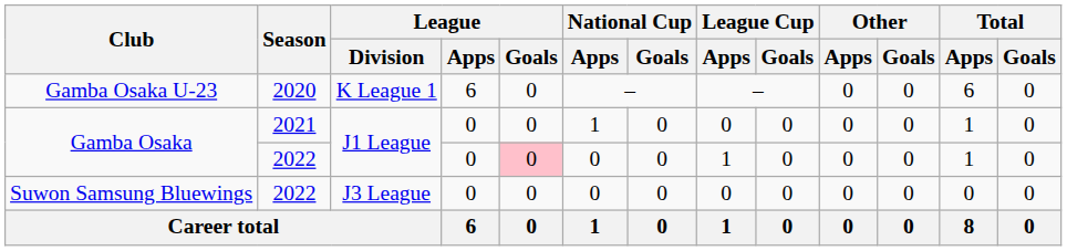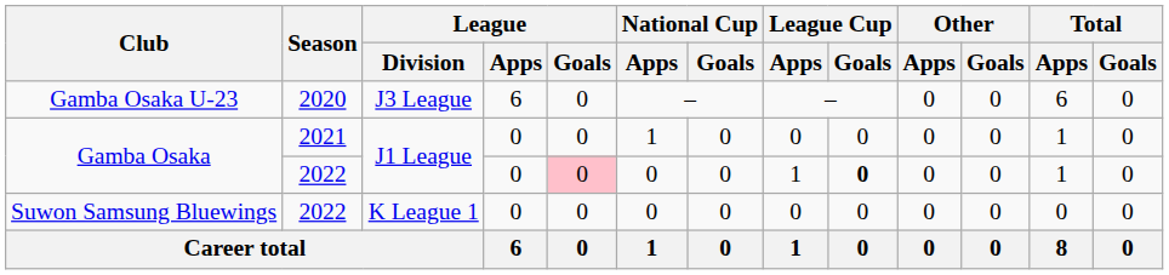 <table class="wikitable" style="text-align: center">
 <tr>
 <th rowspan="2">Club</th>
 <th rowspan="2">Season</th>
 <th colspan="3">League</th>
 <th colspan="2">National Cup</th>
 <th colspan="2">League Cup</th>
 <th colspan="2">Other</th>
 <th colspan="2">Total</th>
 </tr>
 <tr>
 <th>Division</th>
 <th>Apps</th>
 <th>Goals</th>
 <th>Apps</th>
 <th>Goals</th>
 <th>Apps</th>
 <th>Goals</th>
 <th>Apps</th>
 <th>Goals</th>
 <th>Apps</th>
 <th>Goals</th>
 </tr>
 <tr>
 <td><a href='#'>Gamba Osaka U-23</a></td>
 <td><a href='#'>2020</a></td>
-<td><a href='#'>K League 1</a></td>
+<td><a href='#'>J3 League</a></td>
 <td>6</td>
 <td>0</td>
 <td colspan="2">–</td>
 <td colspan="2">–</td>
 <td>0</td>
 <td>0</td>
 <td>6</td>
 <td>0</td>
 </tr>
 <tr>
 <td rowspan="2"><a href='#'>Gamba Osaka</a></td>
 <td><a href='#'>2021</a></td>
 <td rowspan="2"><a href='#'>J1 League</a></td>
 <td>0</td>
 <td>0</td>
 <td>1</td>
 <td>0</td>
 <td>0</td>
 <td>0</td>
 <td>0</td>
 <td>0</td>
 <td>1</td>
 <td>0</td>
 </tr>
 <tr>
 <td><a href='#'>2022</a></td>
 <td>0</td>
 <td style="background: pink;">0</td>
 <td>0</td>
 <td>0</td>
 <td>1</td>
-<td>0</td>
+<td><strong>0</strong></td>
 <td>0</td>
 <td>0</td>
 <td>1</td>
 <td>0</td>
 </tr>
 <tr>
 <td><a href='#'>Suwon Samsung Bluewings</a></td>
 <td><a href='#'>2022</a></td>
-<td><a href='#'>J3 League</a></td>
+<td><a href='#'>K League 1</a></td>
 <td>0</td>
 <td>0</td>
 <td>0</td>
 <td>0</td>
 <td>0</td>
 <td>0</td>
 <td>0</td>
 <td>0</td>
 <td>0</td>
 <td>0</td>
 </tr>
 <tr>
 <th colspan=3>Career total</th>
 <th>6</th>
 <th>0</th>
 <th>1</th>
 <th>0</th>
 <th>1</th>
 <th>0</th>
 <th>0</th>
 <th>0</th>
 <th>8</th>
 <th>0</th>
 </tr>
 </table>
